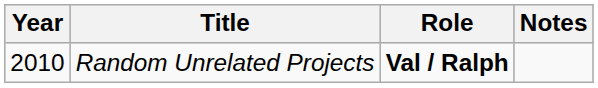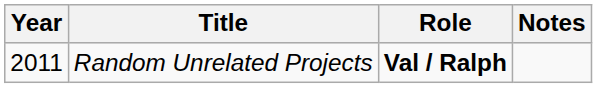 <table class="wikitable sortable">
 <tr>
 <th>Year</th>
 <th>Title</th>
 <th>Role</th>
 <th>Notes</th>
 </tr>
 <tr>
-<td>2010</td>
+<td>2011</td>
 <td><em>Random Unrelated Projects</em></td>
 <td><strong>Val / Ralph</strong></td>
 <td></td>
 </tr>
 </table>
